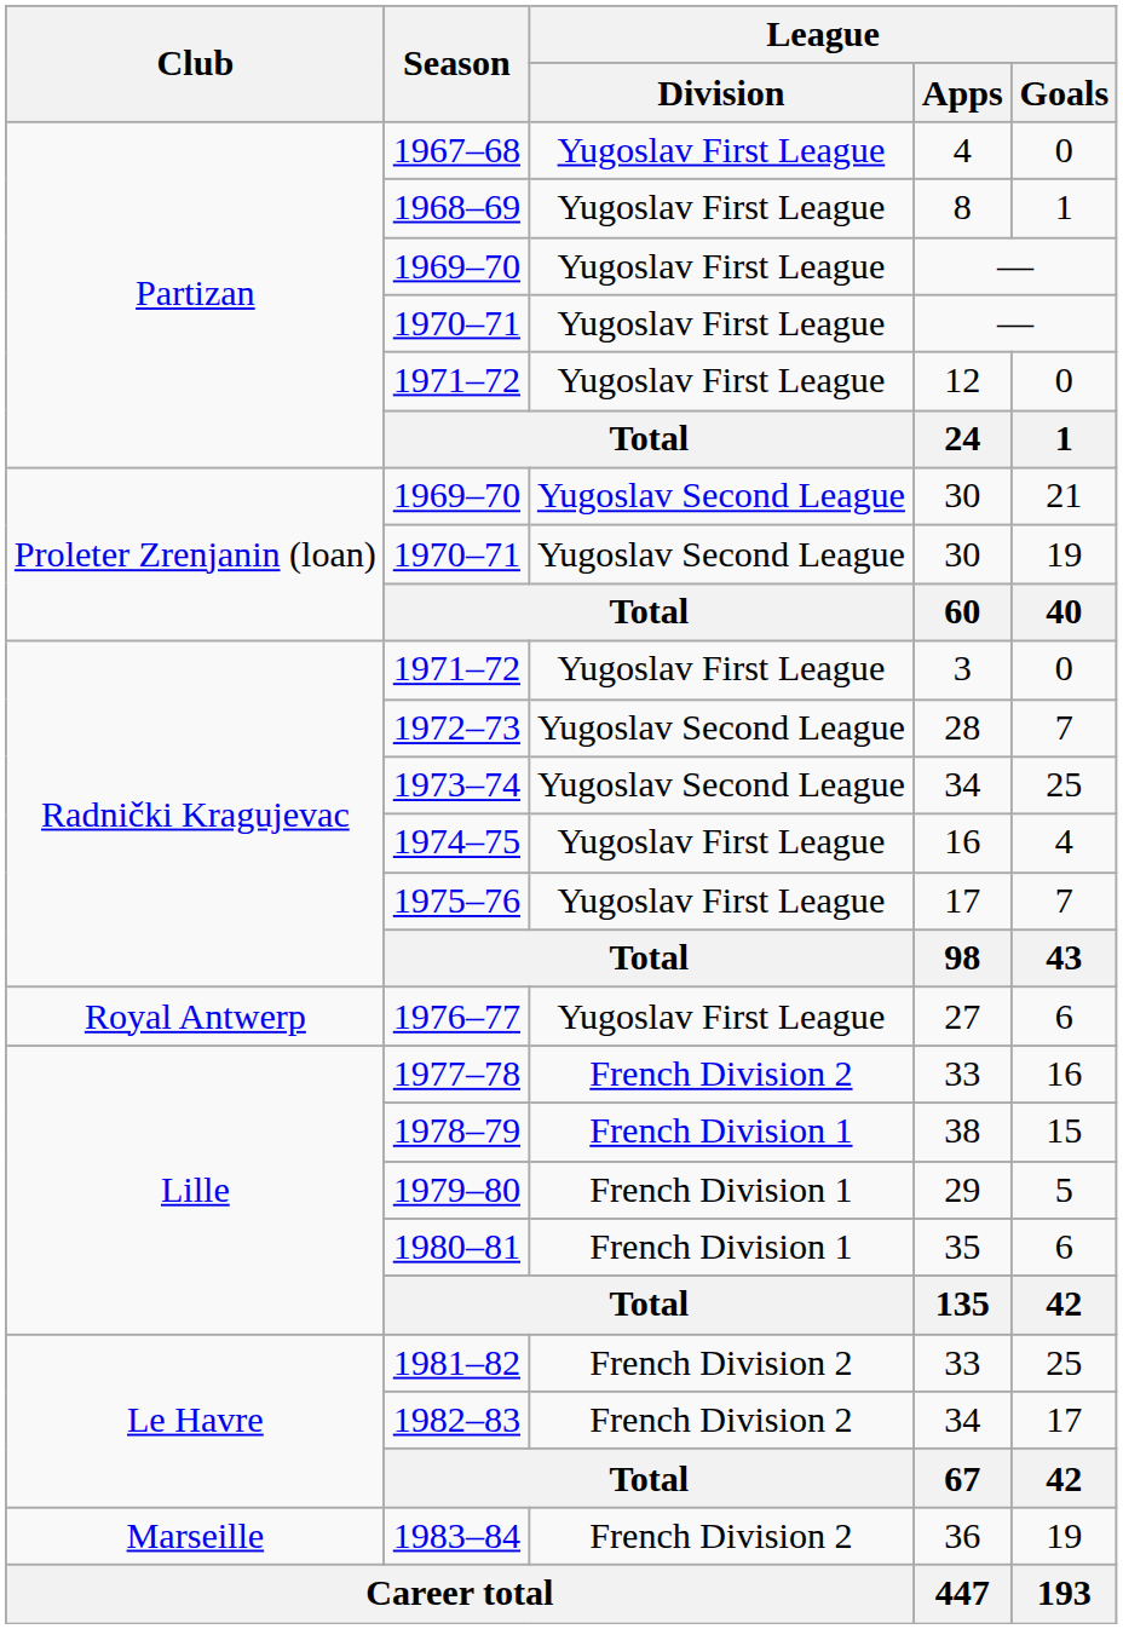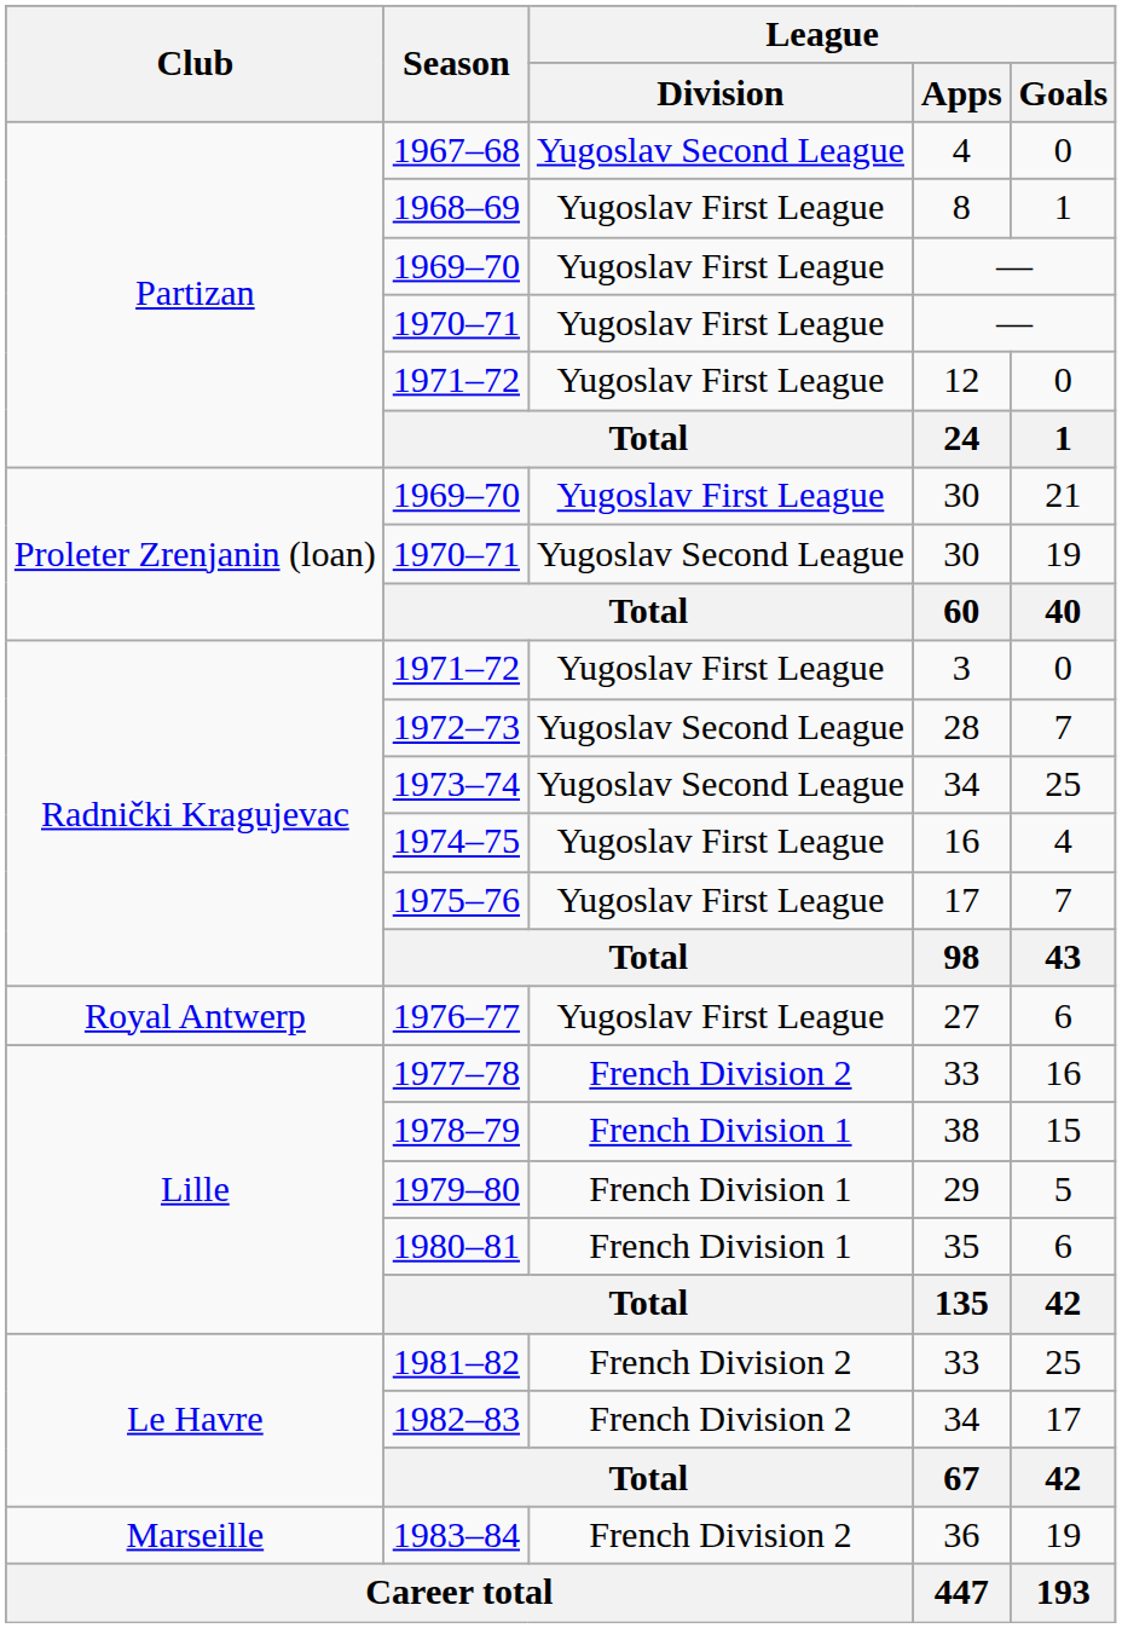 <table class="wikitable" style="text-align:center">
 <tr>
 <th rowspan="2">Club</th>
 <th rowspan="2">Season</th>
 <th colspan="3">League</th>
 </tr>
 <tr>
 <th>Division</th>
 <th>Apps</th>
 <th>Goals</th>
 </tr>
 <tr>
 <td rowspan="6"><a href='#'>Partizan</a></td>
 <td><a href='#'>1967–68</a></td>
-<td><a href='#'>Yugoslav First League</a></td>
+<td><a href='#'>Yugoslav Second League</a></td>
 <td>4</td>
 <td>0</td>
 </tr>
 <tr>
 <td><a href='#'>1968–69</a></td>
 <td>Yugoslav First League</td>
 <td>8</td>
 <td>1</td>
 </tr>
 <tr>
 <td><a href='#'>1969–70</a></td>
 <td>Yugoslav First League</td>
 <td colspan="2">—</td>
 </tr>
 <tr>
 <td><a href='#'>1970–71</a></td>
 <td>Yugoslav First League</td>
 <td colspan="2">—</td>
 </tr>
 <tr>
 <td><a href='#'>1971–72</a></td>
 <td>Yugoslav First League</td>
 <td>12</td>
 <td>0</td>
 </tr>
 <tr>
 <th colspan="2">Total</th>
 <th>24</th>
 <th>1</th>
 </tr>
 <tr>
 <td rowspan="3"><a href='#'>Proleter Zrenjanin</a> (loan)</td>
 <td><a href='#'>1969–70</a></td>
-<td><a href='#'>Yugoslav Second League</a></td>
+<td><a href='#'>Yugoslav First League</a></td>
 <td>30</td>
 <td>21</td>
 </tr>
 <tr>
 <td><a href='#'>1970–71</a></td>
 <td>Yugoslav Second League</td>
 <td>30</td>
 <td>19</td>
 </tr>
 <tr>
 <th colspan="2">Total</th>
 <th>60</th>
 <th>40</th>
 </tr>
 <tr>
 <td rowspan="6"><a href='#'>Radnički Kragujevac</a></td>
 <td><a href='#'>1971–72</a></td>
 <td>Yugoslav First League</td>
 <td>3</td>
 <td>0</td>
 </tr>
 <tr>
 <td><a href='#'>1972–73</a></td>
 <td>Yugoslav Second League</td>
 <td>28</td>
 <td>7</td>
 </tr>
 <tr>
 <td><a href='#'>1973–74</a></td>
 <td>Yugoslav Second League</td>
 <td>34</td>
 <td>25</td>
 </tr>
 <tr>
 <td><a href='#'>1974–75</a></td>
 <td>Yugoslav First League</td>
 <td>16</td>
 <td>4</td>
 </tr>
 <tr>
 <td><a href='#'>1975–76</a></td>
 <td>Yugoslav First League</td>
 <td>17</td>
 <td>7</td>
 </tr>
 <tr>
 <th colspan="2">Total</th>
 <th>98</th>
 <th>43</th>
 </tr>
 <tr>
 <td><a href='#'>Royal Antwerp</a></td>
 <td><a href='#'>1976–77</a></td>
 <td>Yugoslav First League</td>
 <td>27</td>
 <td>6</td>
 </tr>
 <tr>
 <td rowspan="5"><a href='#'>Lille</a></td>
 <td><a href='#'>1977–78</a></td>
 <td><a href='#'>French Division 2</a></td>
 <td>33</td>
 <td>16</td>
 </tr>
 <tr>
 <td><a href='#'>1978–79</a></td>
 <td><a href='#'>French Division 1</a></td>
 <td>38</td>
 <td>15</td>
 </tr>
 <tr>
 <td><a href='#'>1979–80</a></td>
 <td>French Division 1</td>
 <td>29</td>
 <td>5</td>
 </tr>
 <tr>
 <td><a href='#'>1980–81</a></td>
 <td>French Division 1</td>
 <td>35</td>
 <td>6</td>
 </tr>
 <tr>
 <th colspan="2">Total</th>
 <th>135</th>
 <th>42</th>
 </tr>
 <tr>
 <td rowspan="3"><a href='#'>Le Havre</a></td>
 <td><a href='#'>1981–82</a></td>
 <td>French Division 2</td>
 <td>33</td>
 <td>25</td>
 </tr>
 <tr>
 <td><a href='#'>1982–83</a></td>
 <td>French Division 2</td>
 <td>34</td>
 <td>17</td>
 </tr>
 <tr>
 <th colspan="2">Total</th>
 <th>67</th>
 <th>42</th>
 </tr>
 <tr>
 <td><a href='#'>Marseille</a></td>
 <td><a href='#'>1983–84</a></td>
 <td>French Division 2</td>
 <td>36</td>
 <td>19</td>
 </tr>
 <tr>
 <th colspan="3">Career total</th>
 <th>447</th>
 <th>193</th>
 </tr>
 </table>
